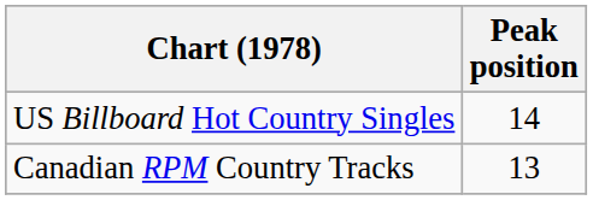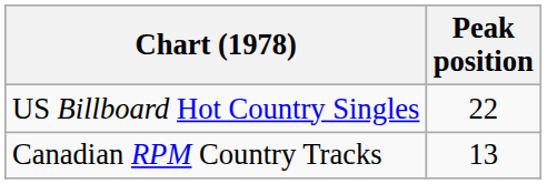 <table class="wikitable">
 <tr>
 <th align="left">Chart (1978)</th>
 <th style="text-align:center;">Peak<br>position</th>
 </tr>
 <tr>
 <td align="left">US <em>Billboard</em> <a href='#'>Hot Country Singles</a></td>
-<td style="text-align:center;">14</td>
+<td style="text-align:center;">22</td>
 </tr>
 <tr>
 <td align="left">Canadian <em><a href='#'>RPM</a></em> Country Tracks</td>
 <td style="text-align:center;">13</td>
 </tr>
 </table>
